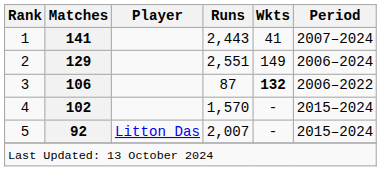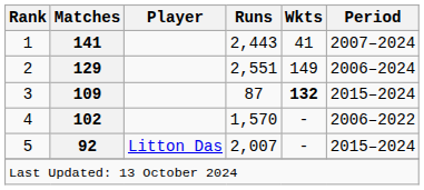 <table class="wikitable plainrowheaders sortable">
 <tr>
 <th scope=col>Rank</th>
 <th scope=col>Matches</th>
 <th scope=col>Player</th>
 <th scope=col>Runs</th>
 <th scope=col>Wkts</th>
 <th scope=col>Period</th>
 </tr>
 <tr>
 <td align=center>1</td>
 <th scope=row style=text-align:center;>141</th>
 <td></td>
 <td align=center>2,443</td>
 <td align=center>41</td>
 <td>2007–2024</td>
 </tr>
 <tr>
 <td align=center>2</td>
 <th scope=row style=text-align:center;>129</th>
 <td></td>
 <td align=center>2,551</td>
 <td align="center">149</td>
 <td>2006–2024</td>
 </tr>
 <tr>
 <td align=center>3</td>
-<th scope=row style=text-align:center;>106</th>
+<th scope=row style=text-align:center;>109</th>
 <td></td>
 <td align=center>87</td>
 <td align=center><strong>132</strong></td>
-<td>2006–2022</td>
+<td>2015–2024</td>
 </tr>
 <tr>
 <td align=center>4</td>
 <th scope=row style=text-align:center;>102</th>
 <td></td>
 <td align=center>1,570</td>
 <td align=center>-</td>
-<td>2015–2024</td>
+<td>2006–2022</td>
 </tr>
 <tr>
 <td align=center>5</td>
 <th scope=row style=text-align:center;>92</th>
 <td><a href='#'>Litton Das</a></td>
 <td align=center>2,007</td>
 <td align=center>-</td>
 <td>2015–2024</td>
 </tr>
 <tr>
 </tr>
 <tr class=sortbottom>
 <td colspan=6><small>Last Updated: 13 October 2024</small></td>
 </tr>
 </table>
